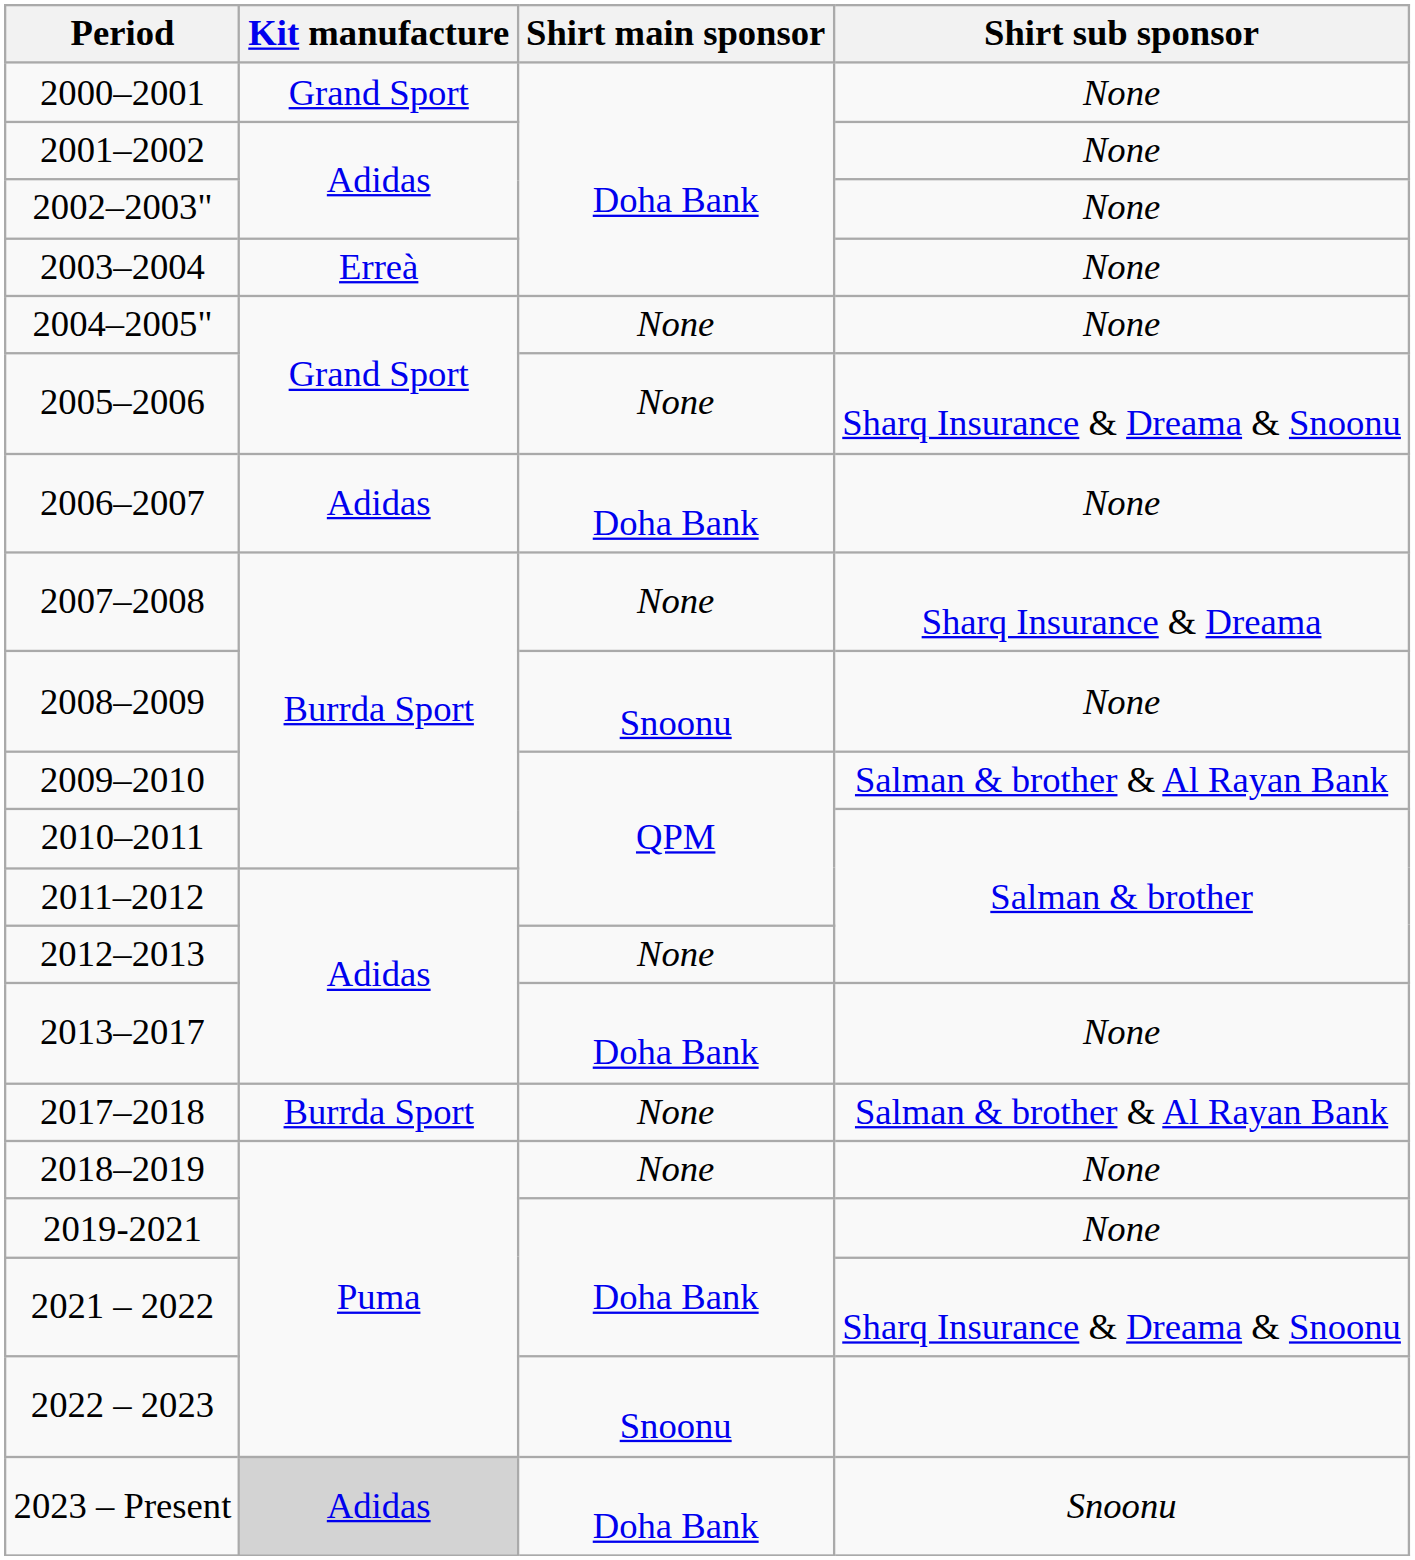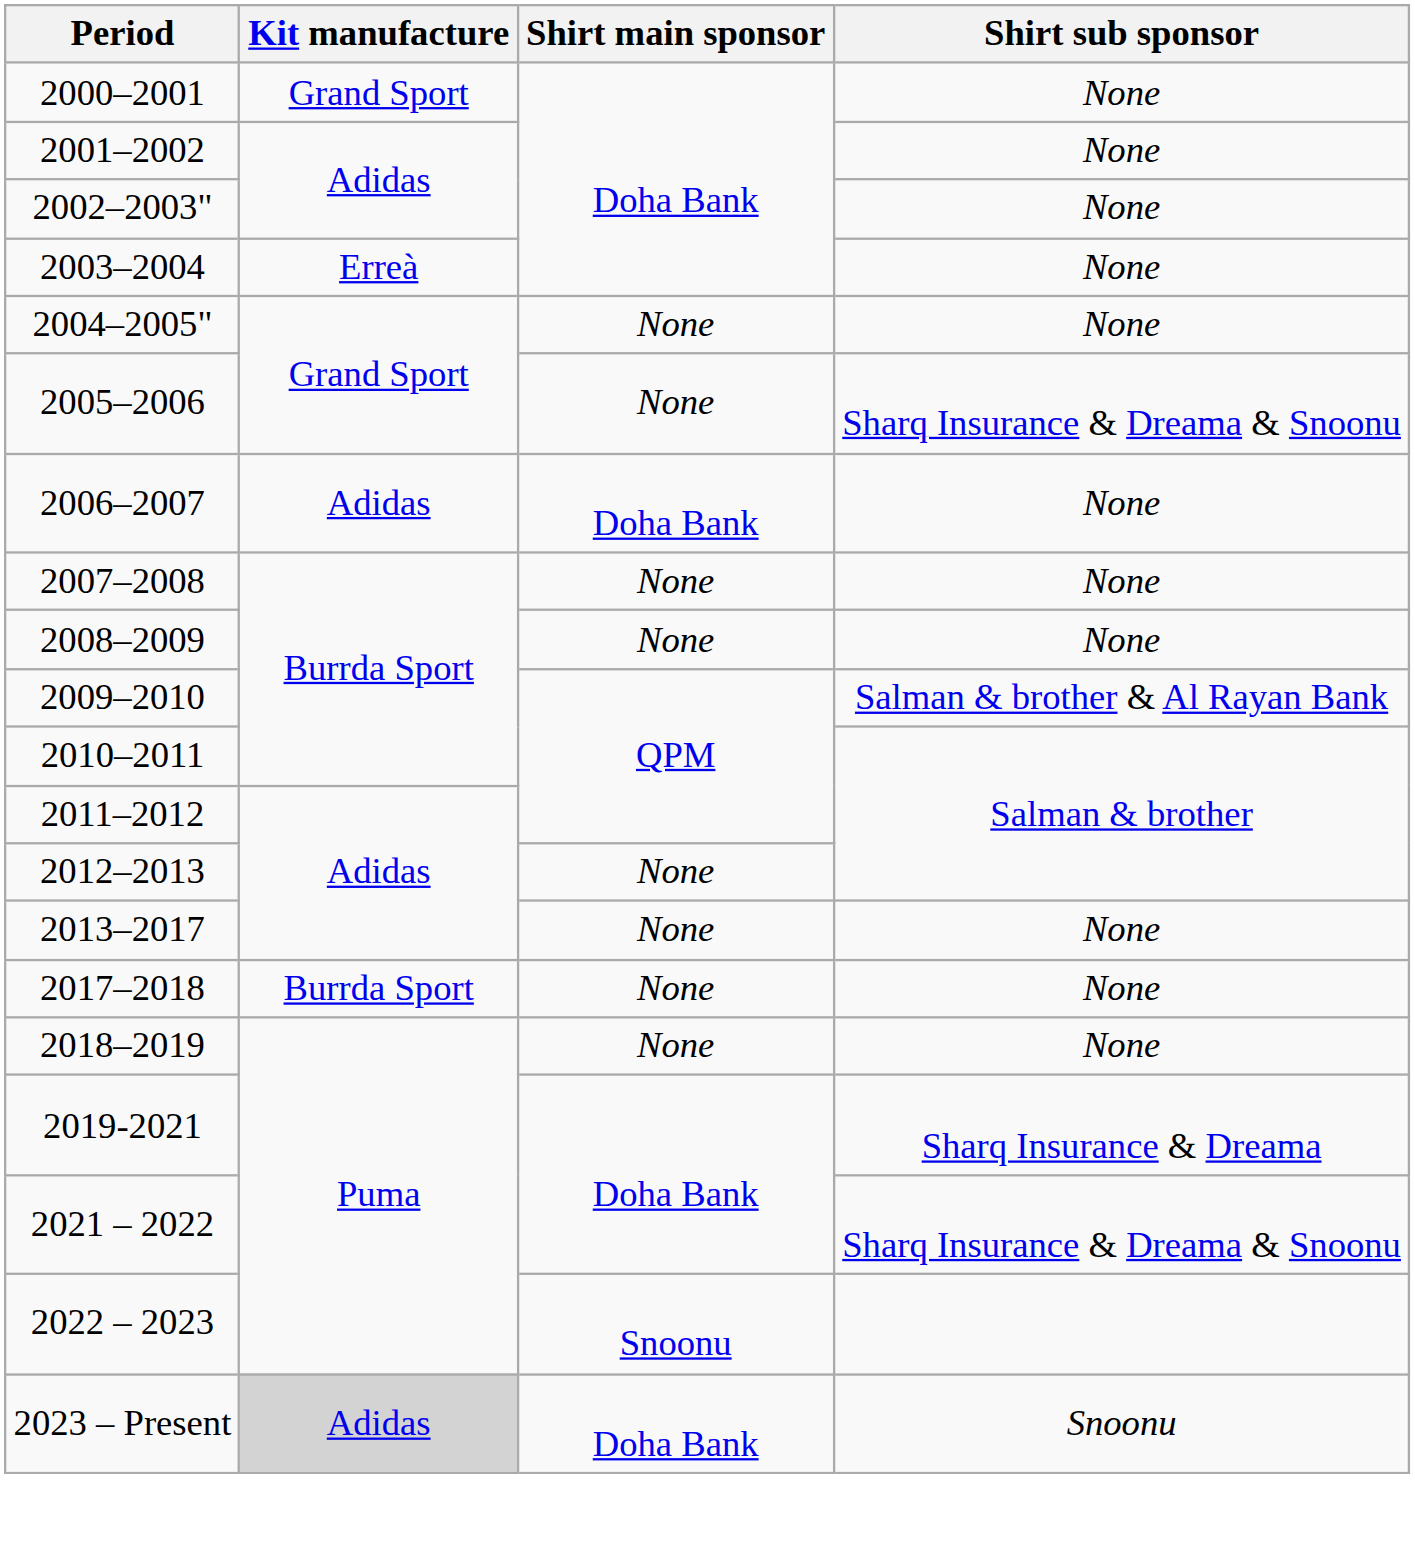 <table class="wikitable" style="text-align: center">
 <tr>
 <th>Period</th>
 <th><a href='#'>Kit</a> manufacture</th>
 <th>Shirt main sponsor</th>
 <th>Shirt sub sponsor</th>
 </tr>
 <tr>
 <td>2000–2001</td>
 <td rowspan=1> <a href='#'>Grand Sport</a></td>
 <td rowspan=4><br><a href='#'>Doha Bank</a></td>
 <td><em>None</em></td>
 </tr>
 <tr>
 <td>2001–2002</td>
 <td rowspan=2> <a href='#'>Adidas</a></td>
 <td><em>None</em></td>
 </tr>
 <tr>
 <td>2002–2003"</td>
 <td><em>None</em></td>
 </tr>
 <tr>
 <td>2003–2004</td>
 <td rowspan=1> <a href='#'>Erreà</a></td>
 <td><em>None</em></td>
 </tr>
 <tr>
 <td>2004–2005"</td>
 <td rowspan=2> <a href='#'>Grand Sport</a></td>
 <td><em>None</em></td>
 <td><em>None</em></td>
 </tr>
 <tr>
 <td>2005–2006</td>
 <td><em>None</em></td>
 <td><br><a href='#'>Sharq Insurance</a> & <a href='#'>Dreama</a> & <a href='#'>Snoonu</a></td>
 </tr>
 <tr>
 <td>2006–2007</td>
 <td rowspan=1> <a href='#'>Adidas</a></td>
 <td><br><a href='#'>Doha Bank</a></td>
 <td><em>None</em></td>
 </tr>
 <tr>
 <td>2007–2008</td>
 <td rowspan=4> <a href='#'>Burrda Sport</a></td>
 <td><em>None</em></td>
-<td><br><a href='#'>Sharq Insurance</a> & <a href='#'>Dreama</a></td>
+<td><em>None</em></td>
 </tr>
 <tr>
 <td>2008–2009</td>
-<td rowspan=1><br><a href='#'>Snoonu</a></td>
+<td><em>None</em></td>
 <td><em>None</em></td>
 </tr>
 <tr>
 <td>2009–2010</td>
 <td rowspan=3><a href='#'>QPM</a></td>
 <td><a href='#'>Salman & brother</a> & <a href='#'>Al Rayan Bank</a></td>
 </tr>
 <tr>
 <td>2010–2011</td>
 <td rowspan=3><a href='#'>Salman & brother</a></td>
 </tr>
 <tr>
 <td>2011–2012</td>
 <td rowspan=3> <a href='#'>Adidas</a></td>
 </tr>
 <tr>
 <td>2012–2013</td>
 <td><em>None</em></td>
 </tr>
 <tr>
 <td>2013–2017</td>
-<td rowspan=1><br><a href='#'>Doha Bank</a></td>
+<td><em>None</em></td>
 <td><em>None</em></td>
 </tr>
 <tr>
 <td>2017–2018</td>
 <td rowspan=1> <a href='#'>Burrda Sport</a></td>
 <td><em>None</em></td>
-<td><a href='#'>Salman & brother</a> & <a href='#'>Al Rayan Bank</a></td>
+<td><em>None</em></td>
 </tr>
 <tr>
 <td>2018–2019</td>
 <td rowspan=4> <a href='#'>Puma</a></td>
 <td><em>None</em></td>
 <td><em>None</em></td>
 </tr>
 <tr>
 <td>2019-2021</td>
 <td rowspan=2><br><a href='#'>Doha Bank</a></td>
-<td><em>None</em></td>
+<td><br><a href='#'>Sharq Insurance</a> & <a href='#'>Dreama</a></td>
 </tr>
 <tr>
 <td>2021 – 2022</td>
 <td><br><a href='#'>Sharq Insurance</a> & <a href='#'>Dreama</a> & <a href='#'>Snoonu</a></td>
 </tr>
 <tr>
 <td>2022 – 2023</td>
 <td rowspan=1><br><a href='#'>Snoonu</a></td>
 </tr>
 <tr>
 <td>2023 – Present</td>
 <td rowspan=1 style="background: lightgrey;"> <a href='#'>Adidas</a></td>
 <td rowspan=1><br><a href='#'>Doha Bank</a></td>
 <td><em>Snoonu</em></td>
 </tr>
 </table>
